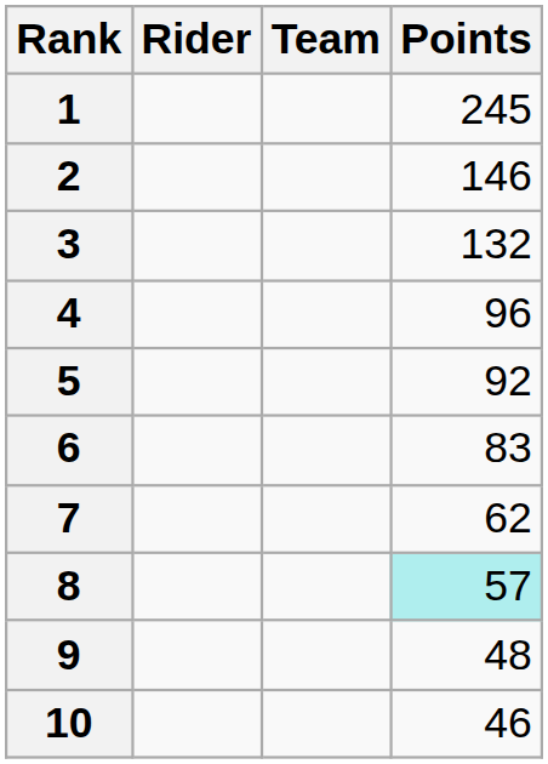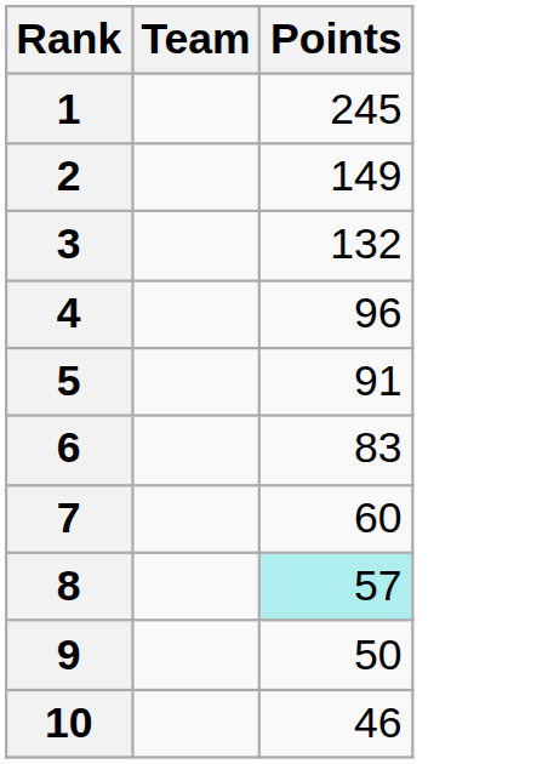 <table class="wikitable" margin-bottom:0;">
 <tr>
 <th scope="col">Rank</th>
-<th scope="col">Rider</th>
 <th scope="col">Team</th>
 <th scope="col">Points</th>
 </tr>
 <tr>
 <th scope="row">1</th>
-<td> </td>
 <td></td>
 <td align="right">245</td>
 </tr>
 <tr>
 <th scope="row">2</th>
-<td> </td>
 <td></td>
-<td align="right">146</td>
+<td align="right">149</td>
 </tr>
 <tr>
 <th scope="row">3</th>
-<td></td>
 <td></td>
 <td align="right">132</td>
 </tr>
 <tr>
 <th scope="row">4</th>
 <td></td>
-<td></td>
 <td align="right">96</td>
 </tr>
 <tr>
 <th scope="row">5</th>
-<td> </td>
 <td></td>
-<td align="right">92</td>
+<td align="right">91</td>
 </tr>
 <tr>
 <th scope="row">6</th>
-<td></td>
 <td></td>
 <td align="right">83</td>
 </tr>
 <tr>
 <th scope="row">7</th>
 <td></td>
-<td></td>
-<td align="right">62</td>
+<td align="right">60</td>
 </tr>
 <tr>
 <th scope="row">8</th>
-<td></td>
 <td></td>
 <td align="right" style="background: paleturquoise;">57</td>
 </tr>
 <tr>
 <th scope="row">9</th>
 <td></td>
-<td></td>
-<td align="right">48</td>
+<td align="right">50</td>
 </tr>
 <tr>
 <th scope="row">10</th>
 <td></td>
-<td></td>
 <td align="right">46</td>
 </tr>
 </table>
